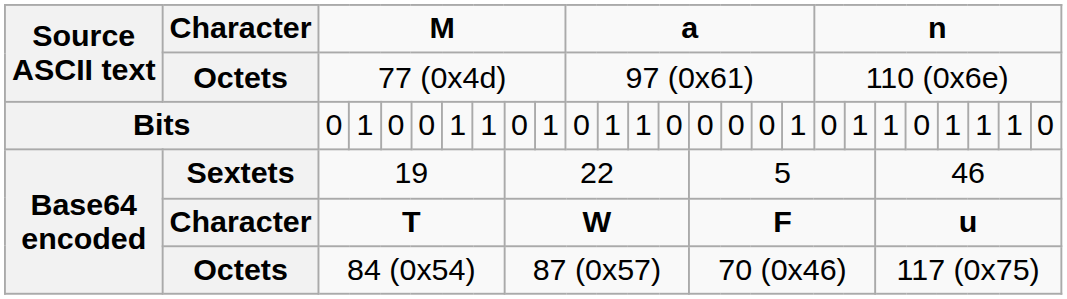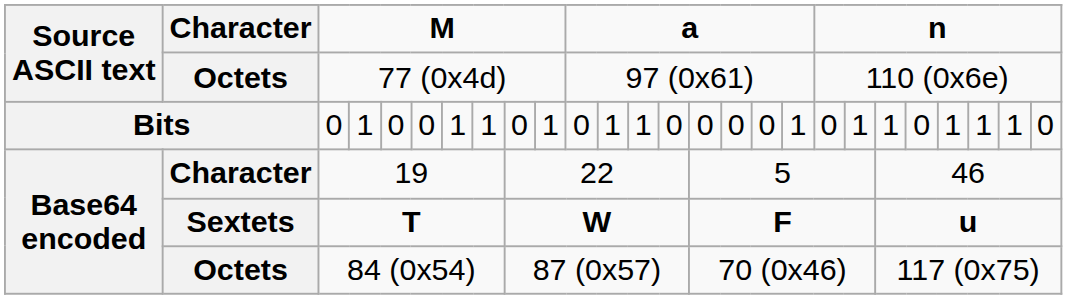 <table class="wikitable" style="text-align:center;">
 <tr style="font-weight:bold;">
 <th rowspan=2 scope="row">Source <br>ASCII text</th>
 <th scope="row">Character</th>
 <td colspan="8">M</td>
 <td colspan="8">a</td>
 <td colspan="8">n</td>
 </tr>
 <tr>
 <th scope="row">Octets</th>
 <td colspan="8">77 (0x4d)</td>
 <td colspan="8">97 (0x61)</td>
 <td colspan="8">110 (0x6e)</td>
 </tr>
 <tr>
 <th colspan=2 scope="row">Bits</th>
 <td>0</td>
 <td>1</td>
 <td>0</td>
 <td>0</td>
 <td>1</td>
 <td>1</td>
 <td>0</td>
 <td>1</td>
 <td>0</td>
 <td>1</td>
 <td>1</td>
 <td>0</td>
 <td>0</td>
 <td>0</td>
 <td>0</td>
 <td>1</td>
 <td>0</td>
 <td>1</td>
 <td>1</td>
 <td>0</td>
 <td>1</td>
 <td>1</td>
 <td>1</td>
 <td>0</td>
 </tr>
 <tr>
 <th rowspan=3 scope="row">Base64<br>encoded</th>
-<th scope="row">Sextets</th>
+<th scope="row">Character</th>
 <td colspan="6">19</td>
 <td colspan="6">22</td>
 <td colspan="6">5</td>
 <td colspan="6">46</td>
 </tr>
 <tr style="font-weight:bold;">
-<th scope="row">Character</th>
+<th scope="row">Sextets</th>
 <td colspan="6">T</td>
 <td colspan="6">W</td>
 <td colspan="6">F</td>
 <td colspan="6">u</td>
 </tr>
 <tr>
 <th scope="row">Octets</th>
 <td colspan="6">84 (0x54)</td>
 <td colspan="6">87 (0x57)</td>
 <td colspan="6">70 (0x46)</td>
 <td colspan="6">117 (0x75)</td>
 </tr>
 </table>
